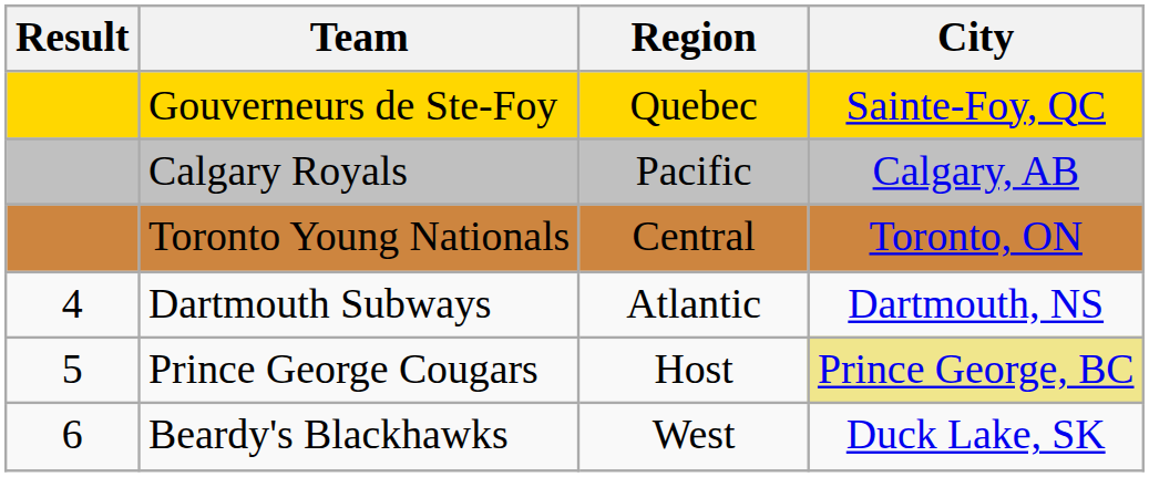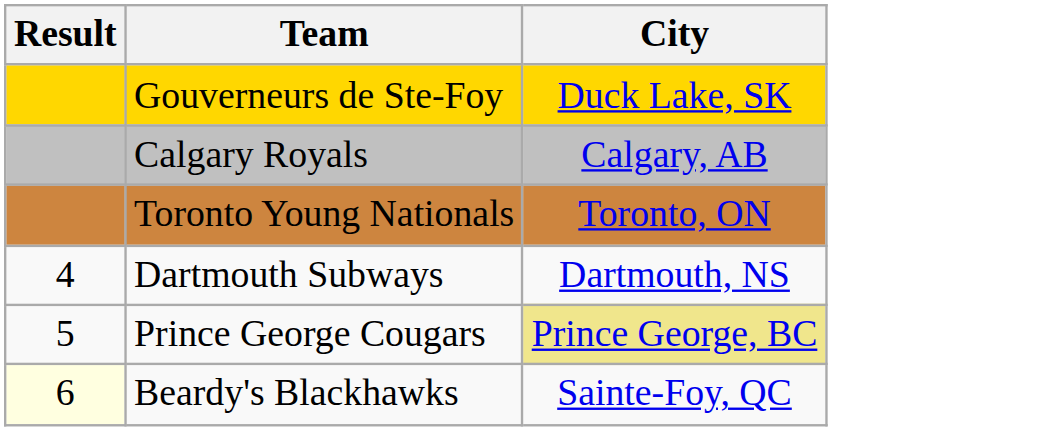 <table class="wikitable" style="text-align: center;">
 <tr>
 <th width=20>Result</th>
 <th>Team</th>
-<th width=80>Region</th>
 <th>City</th>
 </tr>
 <tr align="center" bgcolor=gold>
 <td></td>
 <td align="left">Gouverneurs de Ste-Foy</td>
-<td>Quebec</td>
-<td><a href='#'>Sainte-Foy, QC</a></td>
+<td><a href='#'>Duck Lake, SK</a></td>
 </tr>
 <tr align="center" bgcolor=silver>
 <td></td>
 <td align="left">Calgary Royals</td>
-<td>Pacific</td>
 <td><a href='#'>Calgary, AB</a></td>
 </tr>
 <tr align="center" bgcolor=peru>
 <td></td>
 <td align="left">Toronto Young Nationals</td>
-<td>Central</td>
 <td><a href='#'>Toronto, ON</a></td>
 </tr>
 <tr>
 <td>4</td>
 <td align="left">Dartmouth Subways</td>
-<td>Atlantic</td>
 <td><a href='#'>Dartmouth, NS</a></td>
 </tr>
 <tr>
 <td>5</td>
 <td align="left">Prince George Cougars</td>
-<td>Host</td>
 <td style="background: khaki;"><a href='#'>Prince George, BC</a></td>
 </tr>
 <tr>
-<td>6</td>
+<td style="background: lightyellow;">6</td>
 <td align="left">Beardy's Blackhawks</td>
-<td>West</td>
-<td><a href='#'>Duck Lake, SK</a></td>
+<td><a href='#'>Sainte-Foy, QC</a></td>
 </tr>
 </table>
